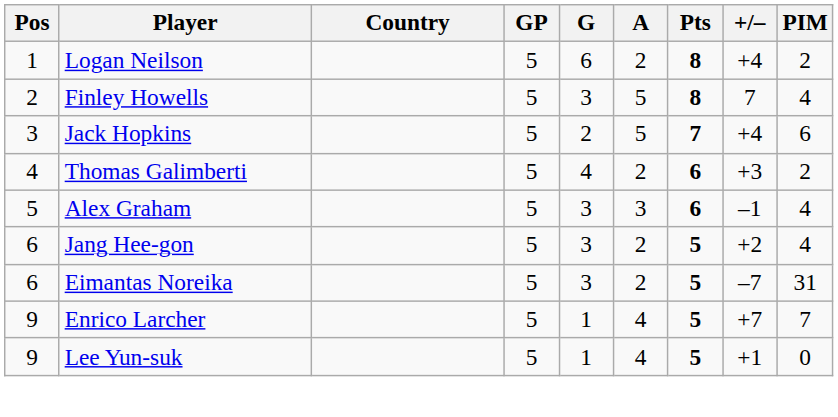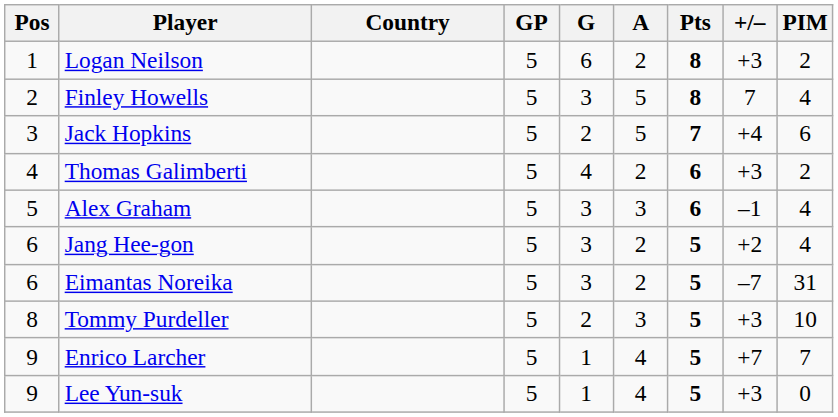 <table class="wikitable sortable" style="text-align: center;">
 <tr>
 <th width=30>Pos</th>
 <th width=165>Player</th>
 <th width=125>Country</th>
 <th width=30>GP</th>
 <th width=30>G</th>
 <th width=30>A</th>
 <th width=30>Pts</th>
 <th width=30>+/–</th>
 <th width=30>PIM</th>
 </tr>
 <tr>
 <td>1</td>
 <td align=left><a href='#'>Logan Neilson</a></td>
 <td align=left></td>
 <td>5</td>
 <td>6</td>
 <td>2</td>
 <td><strong>8</strong></td>
-<td>+4</td>
+<td>+3</td>
 <td>2</td>
 </tr>
 <tr>
 <td>2</td>
 <td align=left><a href='#'>Finley Howells</a></td>
 <td align=left></td>
 <td>5</td>
 <td>3</td>
 <td>5</td>
 <td><strong>8</strong></td>
 <td>7</td>
 <td>4</td>
 </tr>
 <tr>
 <td>3</td>
 <td align=left><a href='#'>Jack Hopkins</a></td>
 <td align=left></td>
 <td>5</td>
 <td>2</td>
 <td>5</td>
 <td><strong>7</strong></td>
 <td>+4</td>
 <td>6</td>
 </tr>
 <tr>
 <td>4</td>
 <td align=left><a href='#'>Thomas Galimberti</a></td>
 <td align=left></td>
 <td>5</td>
 <td>4</td>
 <td>2</td>
 <td><strong>6</strong></td>
 <td>+3</td>
 <td>2</td>
 </tr>
 <tr>
 <td>5</td>
 <td align=left><a href='#'>Alex Graham</a></td>
 <td align=left></td>
 <td>5</td>
 <td>3</td>
 <td>3</td>
 <td><strong>6</strong></td>
 <td>–1</td>
 <td>4</td>
 </tr>
 <tr>
 <td>6</td>
 <td align=left><a href='#'>Jang Hee-gon</a></td>
 <td align=left></td>
 <td>5</td>
 <td>3</td>
 <td>2</td>
 <td><strong>5</strong></td>
 <td>+2</td>
 <td>4</td>
 </tr>
 <tr>
 <td>6</td>
 <td align=left><a href='#'>Eimantas Noreika</a></td>
 <td align=left></td>
 <td>5</td>
 <td>3</td>
 <td>2</td>
 <td><strong>5</strong></td>
 <td>–7</td>
 <td>31</td>
 </tr>
 <tr>
+<td>8</td>
+<td align=left><a href='#'>Tommy Purdeller</a></td>
+<td align=left></td>
+<td>5</td>
+<td>2</td>
+<td>3</td>
+<td><strong>5</strong></td>
+<td>+3</td>
+<td>10</td>
+</tr>
+<tr>
 <td>9</td>
 <td align=left><a href='#'>Enrico Larcher</a></td>
 <td align=left></td>
 <td>5</td>
 <td>1</td>
 <td>4</td>
 <td><strong>5</strong></td>
 <td>+7</td>
 <td>7</td>
 </tr>
 <tr>
 <td>9</td>
 <td align=left><a href='#'>Lee Yun-suk</a></td>
 <td align=left></td>
 <td>5</td>
 <td>1</td>
 <td>4</td>
 <td><strong>5</strong></td>
-<td>+1</td>
+<td>+3</td>
 <td>0</td>
 </tr>
 </table>
